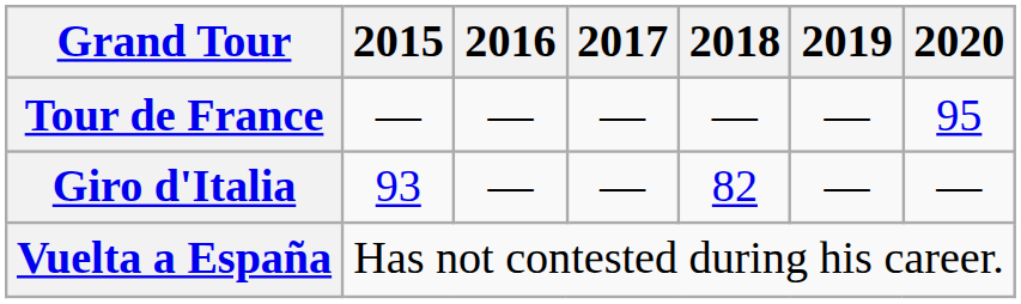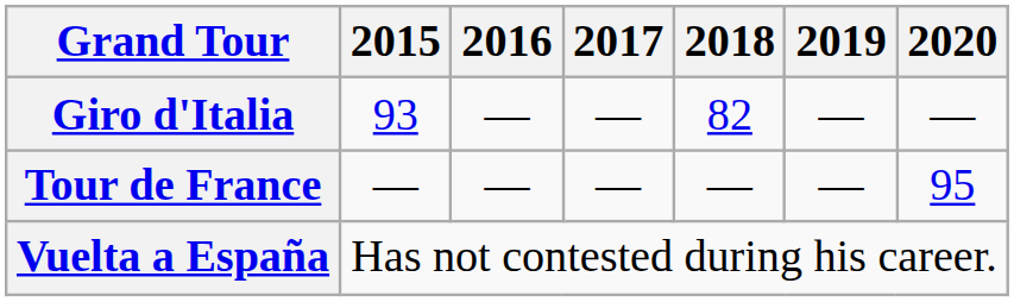 <table class="wikitable plainrowheaders">
 <tr>
 <th scope="col"><a href='#'>Grand Tour</a></th>
 <th scope="col">2015</th>
 <th scope="col">2016</th>
 <th scope="col">2017</th>
 <th scope="col">2018</th>
 <th scope="col">2019</th>
 <th scope="col">2020</th>
 </tr>
 <tr style="text-align:center;">
+<th scope="row"> <a href='#'>Giro d'Italia</a></th>
+<td><a href='#'>93</a></td>
+<td>—</td>
+<td>—</td>
+<td><a href='#'>82</a></td>
+<td>—</td>
+<td>—</td>
+</tr>
+<tr style="text-align:center;">
 <th scope="row"> <a href='#'>Tour de France</a></th>
 <td>—</td>
 <td>—</td>
 <td>—</td>
 <td>—</td>
 <td>—</td>
 <td><a href='#'>95</a></td>
 </tr>
 <tr style="text-align:center;">
-<th scope="row"> <a href='#'>Giro d'Italia</a></th>
-<td><a href='#'>93</a></td>
-<td>—</td>
-<td>—</td>
-<td><a href='#'>82</a></td>
-<td>—</td>
-<td>—</td>
-</tr>
-<tr style="text-align:center;">
 <th scope="row"> <a href='#'>Vuelta a España</a></th>
 <td colspan="6">Has not contested during his career.</td>
 </tr>
 </table>
